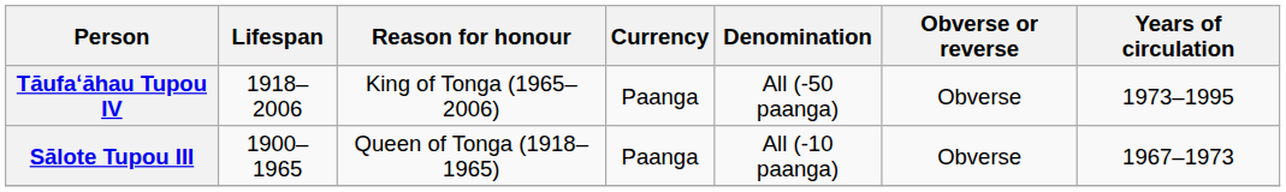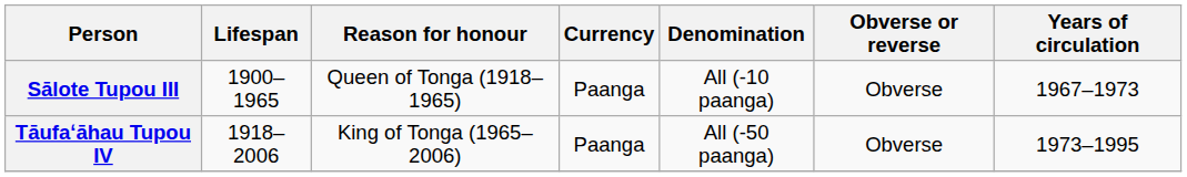 <table class="wikitable" style="font-size:95%; text-align:center;">
 <tr>
 <th>Person</th>
 <th>Lifespan</th>
 <th>Reason for honour</th>
 <th>Currency</th>
 <th>Denomination</th>
 <th>Obverse or reverse</th>
 <th>Years of circulation</th>
 </tr>
 <tr>
+<th><a href='#'>Sālote Tupou III</a></th>
+<td>1900–1965</td>
+<td>Queen of Tonga (1918–1965)</td>
+<td>Paanga</td>
+<td>All (-10 paanga)</td>
+<td>Obverse</td>
+<td>1967–1973</td>
+</tr>
+<tr>
 <th><a href='#'>Tāufaʻāhau Tupou IV</a></th>
 <td>1918–2006</td>
 <td>King of Tonga (1965–2006)</td>
 <td>Paanga</td>
 <td>All (-50 paanga)</td>
 <td>Obverse</td>
 <td>1973–1995</td>
 </tr>
 <tr>
-<th><a href='#'>Sālote Tupou III</a></th>
-<td>1900–1965</td>
-<td>Queen of Tonga (1918–1965)</td>
-<td>Paanga</td>
-<td>All (-10 paanga)</td>
-<td>Obverse</td>
-<td>1967–1973</td>
-</tr>
-<tr>
 </tr>
 </table>
